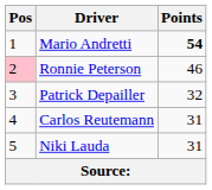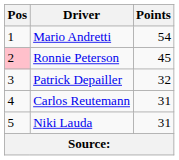 <table class="wikitable" style="font-size: 95%;">
 <tr>
 <th>Pos</th>
 <th>Driver</th>
 <th>Points</th>
 </tr>
 <tr>
 <td>1</td>
 <td> <a href='#'>Mario Andretti</a></td>
-<td align="right"><strong>54</strong></td>
+<td align="right">54</td>
 </tr>
 <tr>
 <td style="background: pink;">2</td>
 <td> <a href='#'>Ronnie Peterson</a></td>
-<td align="right">46</td>
+<td align="right">45</td>
 </tr>
 <tr>
 <td>3</td>
 <td> <a href='#'>Patrick Depailler</a></td>
 <td align="right">32</td>
 </tr>
 <tr>
 <td>4</td>
 <td> <a href='#'>Carlos Reutemann</a></td>
 <td align="right">31</td>
 </tr>
 <tr>
 <td>5</td>
 <td> <a href='#'>Niki Lauda</a></td>
 <td align="right">31</td>
 </tr>
 <tr>
 <th colspan=4>Source: </th>
 </tr>
 </table>
